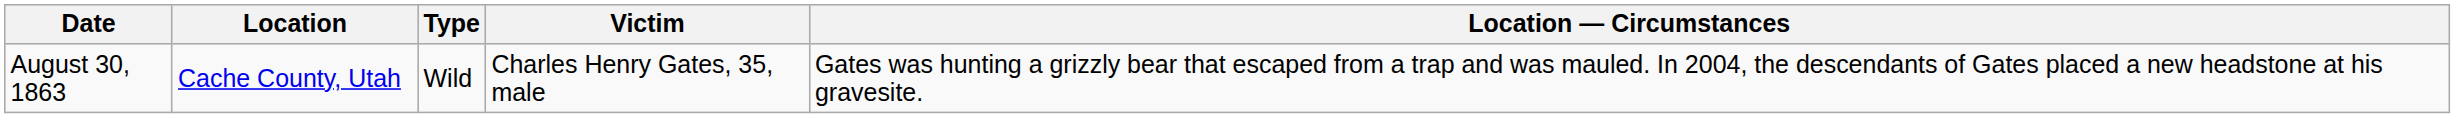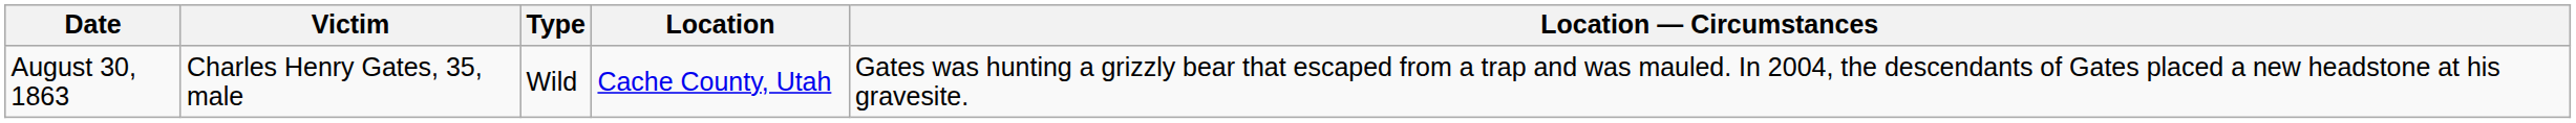 <table class="wikitable sortable">
 <tr>
 <th style="width:100px;" class="unsortable">Date</th>
+<th style="width:200px;" class="unsortable">Victim</th>
+<th class="unsortable">Type</th>
 <th style="width:150px;" class="unsortable">Location</th>
-<th class="unsortable">Type</th>
-<th style="width:200px;" class="unsortable">Victim</th>
 <th class=unsortable>Location — Circumstances</th>
 </tr>
 <tr>
 <td>August 30, 1863</td>
+<td>Charles Henry Gates, 35, male</td>
+<td>Wild</td>
 <td><a href='#'>Cache County, Utah</a></td>
-<td>Wild</td>
-<td>Charles Henry Gates, 35, male</td>
 <td>Gates was hunting a grizzly bear that escaped from a trap and was mauled. In 2004, the descendants of Gates placed a new headstone at his gravesite.</td>
 </tr>
 </table>
